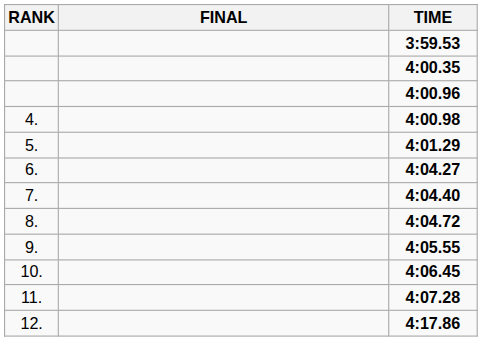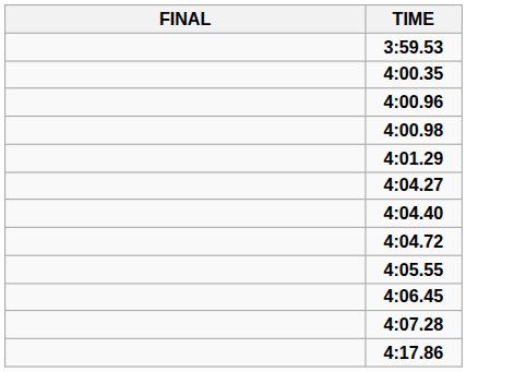 <table class="wikitable" style="border-collapse: collapse; font-size: 90%;">
 <tr>
-<th>RANK</th>
 <th style="width: 20em">FINAL</th>
 <th style="width: 5em">TIME</th>
 </tr>
 <tr>
-<td align="center"></td>
 <td></td>
 <td align="center"><strong>3:59.53</strong></td>
 </tr>
 <tr>
-<td align="center"></td>
 <td></td>
 <td align="center"><strong>4:00.35</strong></td>
 </tr>
 <tr>
-<td align="center"></td>
 <td></td>
 <td align="center"><strong>4:00.96</strong></td>
 </tr>
 <tr>
-<td align="center">4.</td>
 <td></td>
 <td align="center"><strong>4:00.98</strong></td>
 </tr>
 <tr>
-<td align="center">5.</td>
 <td></td>
 <td align="center"><strong>4:01.29</strong></td>
 </tr>
 <tr>
-<td align="center">6.</td>
 <td></td>
 <td align="center"><strong>4:04.27</strong></td>
 </tr>
 <tr>
-<td align="center">7.</td>
 <td></td>
 <td align="center"><strong>4:04.40</strong></td>
 </tr>
 <tr>
-<td align="center">8.</td>
 <td></td>
 <td align="center"><strong>4:04.72</strong></td>
 </tr>
 <tr>
-<td align="center">9.</td>
 <td></td>
 <td align="center"><strong>4:05.55</strong></td>
 </tr>
 <tr>
-<td align="center">10.</td>
 <td></td>
 <td align="center"><strong>4:06.45</strong></td>
 </tr>
 <tr>
-<td align="center">11.</td>
 <td></td>
 <td align="center"><strong>4:07.28</strong></td>
 </tr>
 <tr>
-<td align="center">12.</td>
 <td></td>
 <td align="center"><strong>4:17.86</strong></td>
 </tr>
 </table>
